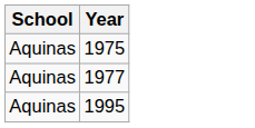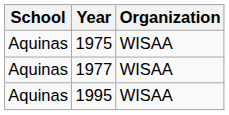 <table class="wikitable">
 <tr>
 <th>School</th>
 <th>Year</th>
+<th>Organization</th>
 </tr>
 <tr>
 <td>Aquinas</td>
 <td>1975</td>
+<td>WISAA</td>
 </tr>
 <tr>
 <td>Aquinas</td>
 <td>1977</td>
+<td>WISAA</td>
 </tr>
 <tr>
 <td>Aquinas</td>
 <td>1995</td>
+<td>WISAA</td>
 </tr>
 </table>
